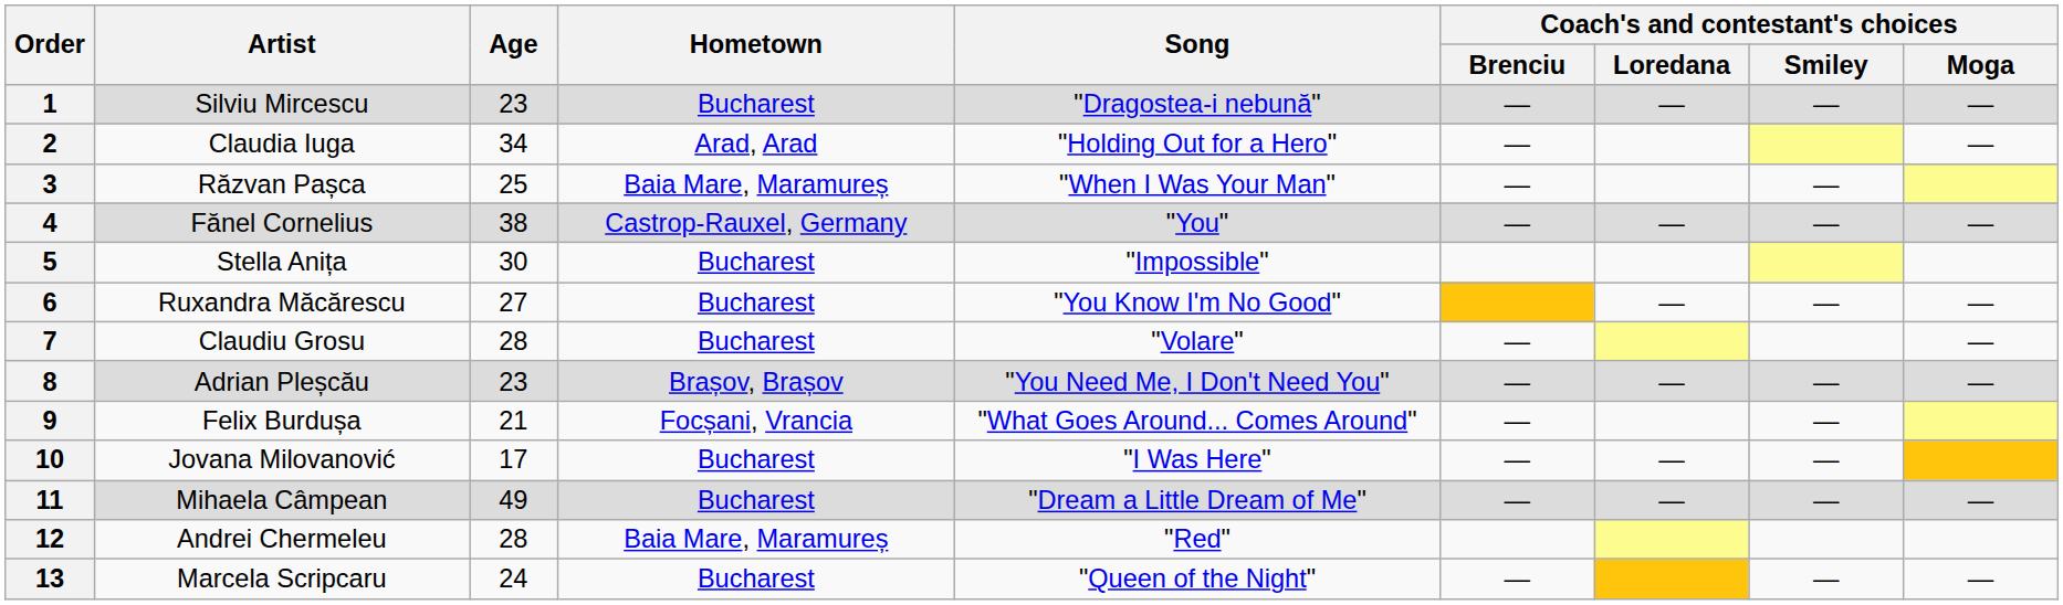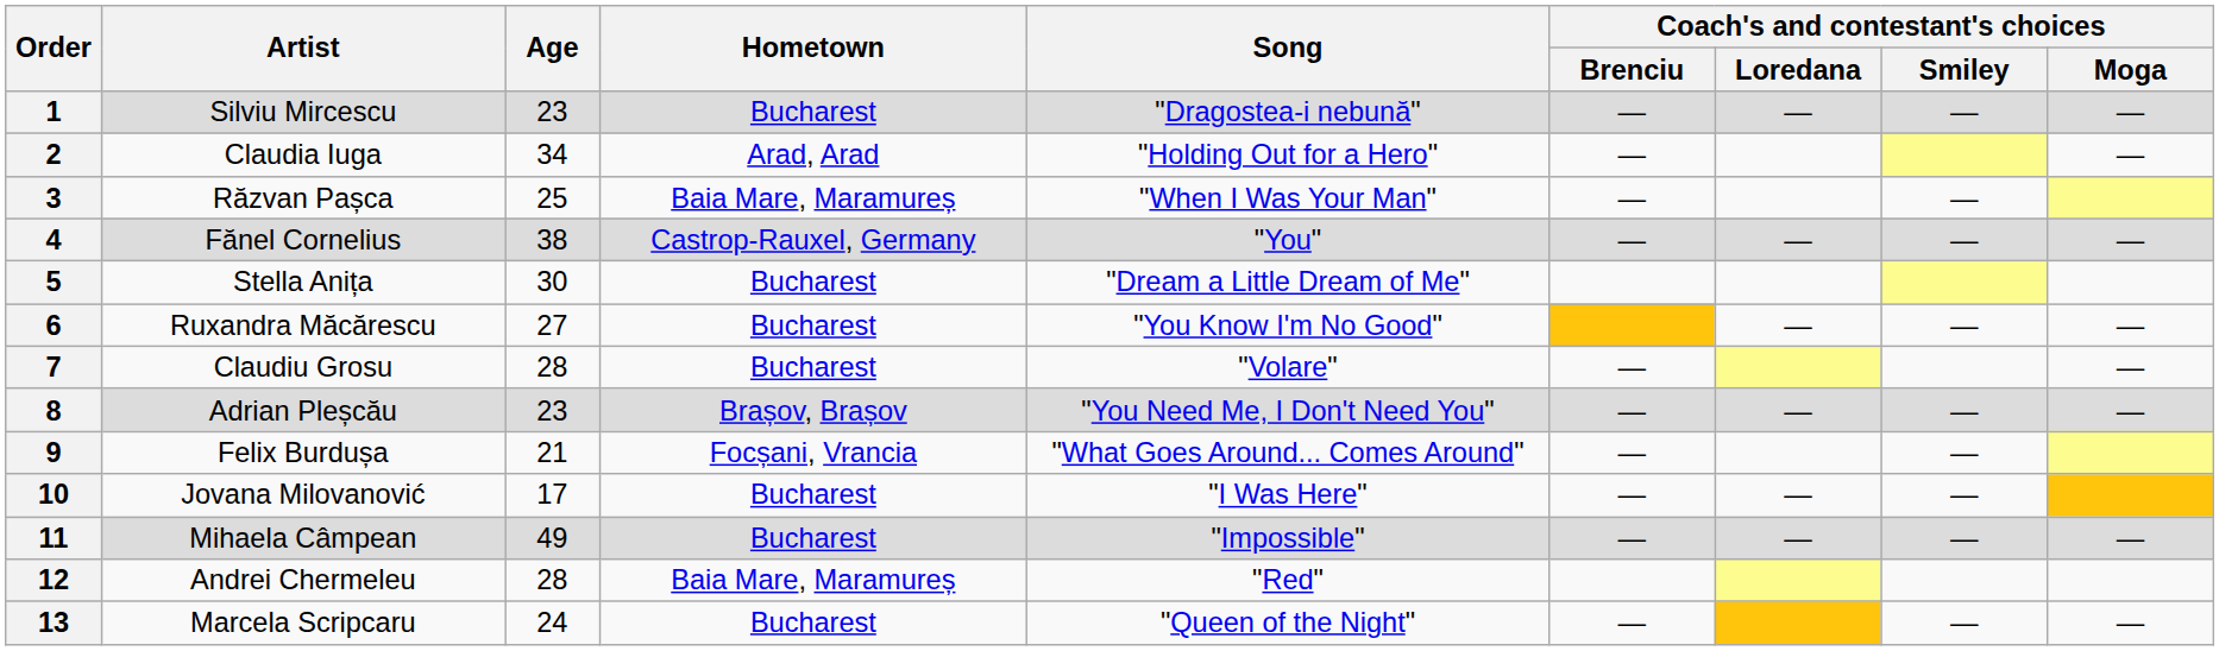 <table class="wikitable" style="text-align:center; line-height:17px; width:100%;">
 <tr>
 <th scope="col" rowspan="2" style="width:04%;">Order</th>
 <th scope="col" rowspan="2" style="width:17%;">Artist</th>
 <th scope="col" rowspan="2" style="width:04%;">Age</th>
 <th scope="col" rowspan="2" style="width:18%;">Hometown</th>
 <th scope="col" rowspan="2" style="width:22%;">Song</th>
 <th scope="col" colspan="4" style="width:24%;">Coach's and contestant's choices</th>
 </tr>
 <tr>
 <th style="width:07%;">Brenciu</th>
 <th style="width:07%;">Loredana</th>
 <th style="width:07%;">Smiley</th>
 <th style="width:07%;">Moga</th>
 </tr>
 <tr style="background:#DCDCDC;">
 <th>1</th>
 <td>Silviu Mircescu</td>
 <td>23</td>
 <td><a href='#'>Bucharest</a></td>
 <td>"<a href='#'>Dragostea-i nebună</a>"</td>
 <td>—</td>
 <td>—</td>
 <td>—</td>
 <td>—</td>
 </tr>
 <tr>
 <th>2</th>
 <td>Claudia Iuga</td>
 <td>34</td>
 <td><a href='#'>Arad</a>, <a href='#'>Arad</a></td>
 <td>"<a href='#'>Holding Out for a Hero</a>"</td>
 <td>—</td>
 <td><strong></strong></td>
 <td style="background:#FDFC8F;"><strong></strong></td>
 <td>—</td>
 </tr>
 <tr>
 <th>3</th>
 <td>Răzvan Pașca</td>
 <td>25</td>
 <td><a href='#'>Baia Mare</a>, <a href='#'>Maramureș</a></td>
 <td>"<a href='#'>When I Was Your Man</a>"</td>
 <td>—</td>
 <td><strong></strong></td>
 <td>—</td>
 <td style="background:#FDFC8F;"><strong></strong></td>
 </tr>
 <tr style="background:#DCDCDC;">
 <th>4</th>
 <td>Fănel Cornelius</td>
 <td>38</td>
 <td><a href='#'>Castrop-Rauxel</a>, <a href='#'>Germany</a></td>
 <td>"<a href='#'>You</a>"</td>
 <td>—</td>
 <td>—</td>
 <td>—</td>
 <td>—</td>
 </tr>
 <tr>
 <th>5</th>
 <td>Stella Anița</td>
 <td>30</td>
 <td><a href='#'>Bucharest</a></td>
-<td>"<a href='#'>Impossible</a>"</td>
+<td>"<a href='#'>Dream a Little Dream of Me</a>"</td>
 <td><strong></strong></td>
 <td><strong></strong></td>
 <td style="background:#FDFC8F;"><strong></strong></td>
 <td><strong></strong></td>
 </tr>
 <tr>
 <th>6</th>
 <td>Ruxandra Măcărescu</td>
 <td>27</td>
 <td><a href='#'>Bucharest</a></td>
 <td>"<a href='#'>You Know I'm No Good</a>"</td>
 <td style="background:#FFC40C;"><strong></strong></td>
 <td>—</td>
 <td>—</td>
 <td>—</td>
 </tr>
 <tr>
 <th>7</th>
 <td>Claudiu Grosu</td>
 <td>28</td>
 <td><a href='#'>Bucharest</a></td>
 <td>"<a href='#'>Volare</a>"</td>
 <td>—</td>
 <td style="background:#FDFC8F;"><strong></strong></td>
 <td><strong></strong></td>
 <td>—</td>
 </tr>
 <tr style="background:#DCDCDC;">
 <th>8</th>
 <td>Adrian Pleșcău</td>
 <td>23</td>
 <td><a href='#'>Brașov</a>, <a href='#'>Brașov</a></td>
 <td>"<a href='#'>You Need Me, I Don't Need You</a>"</td>
 <td>—</td>
 <td>—</td>
 <td>—</td>
 <td>—</td>
 </tr>
 <tr>
 <th>9</th>
 <td>Felix Burdușa</td>
 <td>21</td>
 <td><a href='#'>Focșani</a>, <a href='#'>Vrancia</a></td>
 <td>"<a href='#'>What Goes Around... Comes Around</a>"</td>
 <td>—</td>
 <td><strong></strong></td>
 <td>—</td>
 <td style="background:#FDFC8F;"><strong></strong></td>
 </tr>
 <tr>
 <th>10</th>
 <td>Jovana Milovanović</td>
 <td>17</td>
 <td><a href='#'>Bucharest</a></td>
 <td>"<a href='#'>I Was Here</a>"</td>
 <td>—</td>
 <td>—</td>
 <td>—</td>
 <td style="background:#FFC40C;"><strong></strong></td>
 </tr>
 <tr style="background:#DCDCDC;">
 <th>11</th>
 <td>Mihaela Câmpean</td>
 <td>49</td>
 <td><a href='#'>Bucharest</a></td>
-<td>"<a href='#'>Dream a Little Dream of Me</a>"</td>
+<td>"<a href='#'>Impossible</a>"</td>
 <td>—</td>
 <td>—</td>
 <td>—</td>
 <td>—</td>
 </tr>
 <tr>
 <th>12</th>
 <td>Andrei Chermeleu</td>
 <td>28</td>
 <td><a href='#'>Baia Mare</a>, <a href='#'>Maramureș</a></td>
 <td>"<a href='#'>Red</a>"</td>
 <td><strong></strong></td>
 <td style="background:#FDFC8F;"><strong></strong></td>
 <td><strong></strong></td>
 <td><strong></strong></td>
 </tr>
 <tr>
 <th>13</th>
 <td>Marcela Scripcaru</td>
 <td>24</td>
 <td><a href='#'>Bucharest</a></td>
 <td>"<a href='#'>Queen of the Night</a>"</td>
 <td>—</td>
 <td style="background:#FFC40C;"><strong></strong></td>
 <td>—</td>
 <td>—</td>
 </tr>
 </table>
